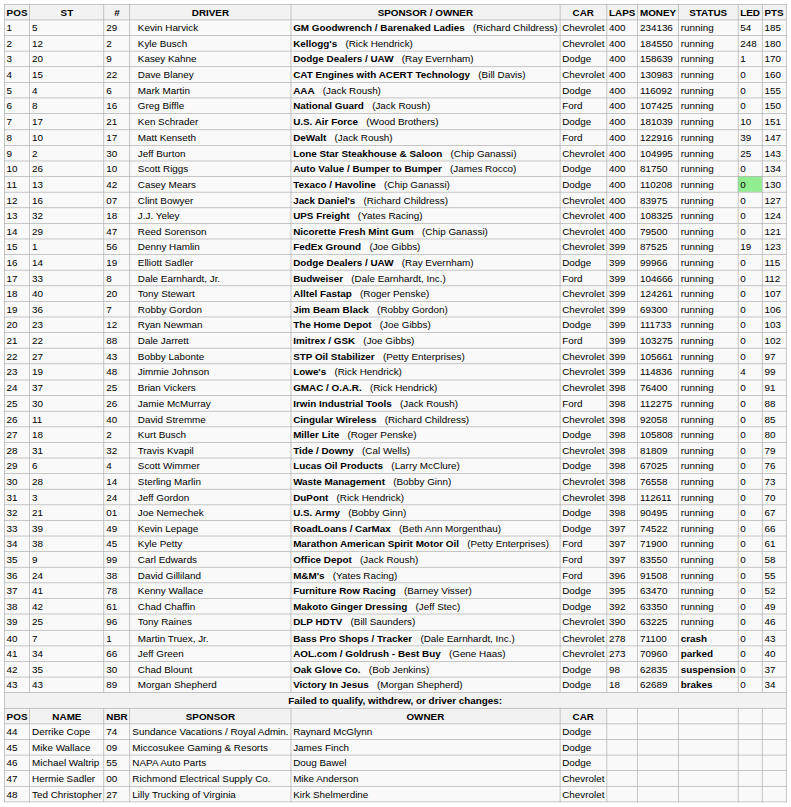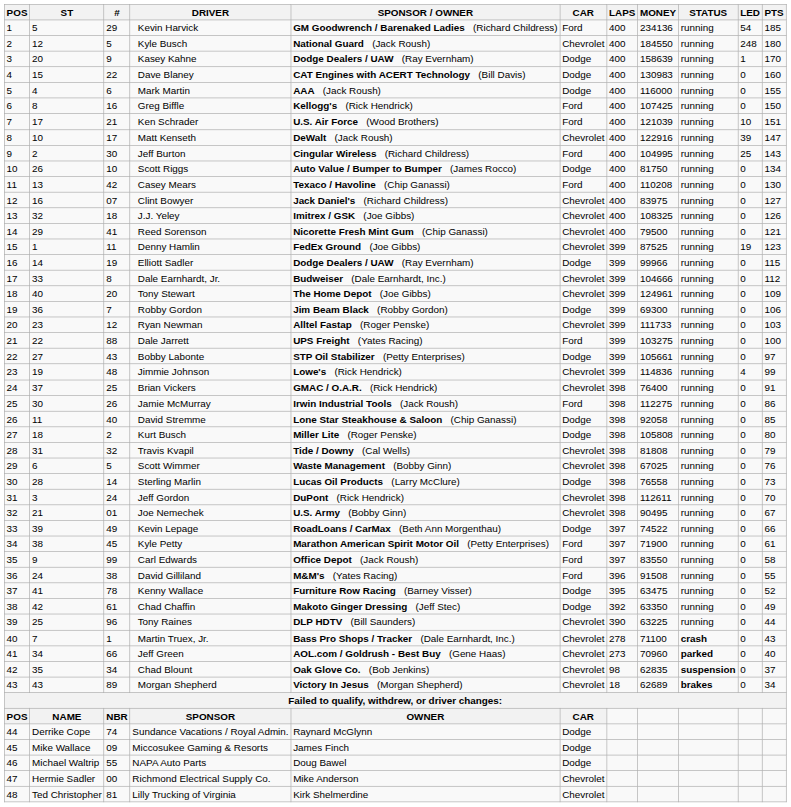 <table class="wikitable" style="font-size:95%">
 <tr>
 <th>POS</th>
 <th>ST</th>
 <th>#</th>
 <th>DRIVER</th>
 <th>SPONSOR / OWNER</th>
 <th>CAR</th>
 <th>LAPS</th>
 <th>MONEY</th>
 <th>STATUS</th>
 <th>LED</th>
 <th>PTS</th>
 </tr>
 <tr>
 <td>1</td>
 <td>5</td>
 <td>29</td>
 <td>  Kevin Harvick</td>
 <td><strong>GM Goodwrench / Barenaked Ladies</strong>   (Richard Childress)</td>
-<td>Chevrolet</td>
+<td>Ford</td>
 <td>400</td>
 <td>234136</td>
 <td>running</td>
 <td>54</td>
 <td>185</td>
 </tr>
 <tr>
 <td>2</td>
 <td>12</td>
-<td>2</td>
+<td>5</td>
 <td>  Kyle Busch</td>
-<td><strong>Kellogg's</strong>   (Rick Hendrick)</td>
+<td><strong>National Guard</strong>   (Jack Roush)</td>
 <td>Chevrolet</td>
 <td>400</td>
 <td>184550</td>
 <td>running</td>
 <td>248</td>
 <td>180</td>
 </tr>
 <tr>
 <td>3</td>
 <td>20</td>
 <td>9</td>
 <td>  Kasey Kahne</td>
 <td><strong>Dodge Dealers / UAW</strong>   (Ray Evernham)</td>
 <td>Dodge</td>
 <td>400</td>
 <td>158639</td>
 <td>running</td>
 <td>1</td>
 <td>170</td>
 </tr>
 <tr>
 <td>4</td>
 <td>15</td>
 <td>22</td>
 <td>  Dave Blaney</td>
 <td><strong>CAT Engines with ACERT Technology</strong>   (Bill Davis)</td>
-<td>Chevrolet</td>
+<td>Dodge</td>
 <td>400</td>
 <td>130983</td>
 <td>running</td>
 <td>0</td>
 <td>160</td>
 </tr>
 <tr>
 <td>5</td>
 <td>4</td>
 <td>6</td>
 <td>  Mark Martin</td>
 <td><strong>AAA</strong>   (Jack Roush)</td>
 <td>Dodge</td>
 <td>400</td>
-<td>116092</td>
+<td>116000</td>
 <td>running</td>
 <td>0</td>
 <td>155</td>
 </tr>
 <tr>
 <td>6</td>
 <td>8</td>
 <td>16</td>
 <td>  Greg Biffle</td>
-<td><strong>National Guard</strong>   (Jack Roush)</td>
+<td><strong>Kellogg's</strong>   (Rick Hendrick)</td>
 <td>Ford</td>
 <td>400</td>
 <td>107425</td>
 <td>running</td>
 <td>0</td>
 <td>150</td>
 </tr>
 <tr>
 <td>7</td>
 <td>17</td>
 <td>21</td>
 <td>  Ken Schrader</td>
 <td><strong>U.S. Air Force</strong>   (Wood Brothers)</td>
-<td>Dodge</td>
+<td>Ford</td>
 <td>400</td>
-<td>181039</td>
+<td>121039</td>
 <td>running</td>
 <td>10</td>
 <td>151</td>
 </tr>
 <tr>
 <td>8</td>
 <td>10</td>
 <td>17</td>
 <td>  Matt Kenseth</td>
 <td><strong>DeWalt</strong>   (Jack Roush)</td>
-<td>Ford</td>
+<td>Chevrolet</td>
 <td>400</td>
 <td>122916</td>
 <td>running</td>
 <td>39</td>
 <td>147</td>
 </tr>
 <tr>
 <td>9</td>
 <td>2</td>
 <td>30</td>
 <td>  Jeff Burton</td>
-<td><strong>Lone Star Steakhouse & Saloon</strong>   (Chip Ganassi)</td>
-<td>Chevrolet</td>
+<td><strong>Cingular Wireless</strong>   (Richard Childress)</td>
+<td>Ford</td>
 <td>400</td>
 <td>104995</td>
 <td>running</td>
 <td>25</td>
 <td>143</td>
 </tr>
 <tr>
 <td>10</td>
 <td>26</td>
 <td>10</td>
 <td>  Scott Riggs</td>
 <td><strong>Auto Value / Bumper to Bumper</strong>   (James Rocco)</td>
 <td>Dodge</td>
 <td>400</td>
 <td>81750</td>
 <td>running</td>
 <td>0</td>
 <td>134</td>
 </tr>
 <tr>
 <td>11</td>
 <td>13</td>
 <td>42</td>
 <td>  Casey Mears</td>
 <td><strong>Texaco / Havoline</strong>   (Chip Ganassi)</td>
-<td>Dodge</td>
+<td>Ford</td>
 <td>400</td>
 <td>110208</td>
 <td>running</td>
-<td style="background: lightgreen;">0</td>
+<td>0</td>
 <td>130</td>
 </tr>
 <tr>
 <td>12</td>
 <td>16</td>
 <td>07</td>
 <td>  Clint Bowyer</td>
 <td><strong>Jack Daniel's</strong>   (Richard Childress)</td>
 <td>Chevrolet</td>
 <td>400</td>
 <td>83975</td>
 <td>running</td>
 <td>0</td>
 <td>127</td>
 </tr>
 <tr>
 <td>13</td>
 <td>32</td>
 <td>18</td>
 <td>  J.J. Yeley</td>
-<td><strong>UPS Freight</strong>   (Yates Racing)</td>
+<td><strong>Imitrex / GSK</strong>   (Joe Gibbs)</td>
 <td>Chevrolet</td>
 <td>400</td>
 <td>108325</td>
 <td>running</td>
 <td>0</td>
-<td>124</td>
+<td>126</td>
 </tr>
 <tr>
 <td>14</td>
 <td>29</td>
-<td>47</td>
+<td>41</td>
 <td>  Reed Sorenson</td>
 <td><strong>Nicorette Fresh Mint Gum</strong>   (Chip Ganassi)</td>
 <td>Chevrolet</td>
 <td>400</td>
 <td>79500</td>
 <td>running</td>
 <td>0</td>
 <td>121</td>
 </tr>
 <tr>
 <td>15</td>
 <td>1</td>
-<td>56</td>
+<td>11</td>
 <td>  Denny Hamlin</td>
 <td><strong>FedEx Ground</strong>   (Joe Gibbs)</td>
 <td>Chevrolet</td>
 <td>399</td>
 <td>87525</td>
 <td>running</td>
 <td>19</td>
 <td>123</td>
 </tr>
 <tr>
 <td>16</td>
 <td>14</td>
 <td>19</td>
 <td>  Elliott Sadler</td>
 <td><strong>Dodge Dealers / UAW</strong>   (Ray Evernham)</td>
 <td>Dodge</td>
 <td>399</td>
 <td>99966</td>
 <td>running</td>
 <td>0</td>
 <td>115</td>
 </tr>
 <tr>
 <td>17</td>
 <td>33</td>
 <td>8</td>
 <td>  Dale Earnhardt, Jr.</td>
 <td><strong>Budweiser</strong>   (Dale Earnhardt, Inc.)</td>
-<td>Ford</td>
+<td>Chevrolet</td>
 <td>399</td>
 <td>104666</td>
 <td>running</td>
 <td>0</td>
 <td>112</td>
 </tr>
 <tr>
 <td>18</td>
 <td>40</td>
 <td>20</td>
 <td>  Tony Stewart</td>
-<td><strong>Alltel Fastap</strong>   (Roger Penske)</td>
+<td><strong>The Home Depot</strong>   (Joe Gibbs)</td>
 <td>Chevrolet</td>
 <td>399</td>
-<td>124261</td>
+<td>124961</td>
 <td>running</td>
 <td>0</td>
-<td>107</td>
+<td>109</td>
 </tr>
 <tr>
 <td>19</td>
 <td>36</td>
 <td>7</td>
 <td>  Robby Gordon</td>
 <td><strong>Jim Beam Black</strong>   (Robby Gordon)</td>
-<td>Chevrolet</td>
+<td>Dodge</td>
 <td>399</td>
 <td>69300</td>
 <td>running</td>
 <td>0</td>
 <td>106</td>
 </tr>
 <tr>
 <td>20</td>
 <td>23</td>
 <td>12</td>
 <td>  Ryan Newman</td>
-<td><strong>The Home Depot</strong>   (Joe Gibbs)</td>
-<td>Dodge</td>
+<td><strong>Alltel Fastap</strong>   (Roger Penske)</td>
+<td>Chevrolet</td>
 <td>399</td>
 <td>111733</td>
 <td>running</td>
 <td>0</td>
 <td>103</td>
 </tr>
 <tr>
 <td>21</td>
 <td>22</td>
 <td>88</td>
 <td>  Dale Jarrett</td>
-<td><strong>Imitrex / GSK</strong>   (Joe Gibbs)</td>
+<td><strong>UPS Freight</strong>   (Yates Racing)</td>
 <td>Ford</td>
 <td>399</td>
 <td>103275</td>
 <td>running</td>
 <td>0</td>
-<td>102</td>
+<td>100</td>
 </tr>
 <tr>
 <td>22</td>
 <td>27</td>
 <td>43</td>
 <td>  Bobby Labonte</td>
 <td><strong>STP Oil Stabilizer</strong>   (Petty Enterprises)</td>
-<td>Chevrolet</td>
+<td>Dodge</td>
 <td>399</td>
 <td>105661</td>
 <td>running</td>
 <td>0</td>
 <td>97</td>
 </tr>
 <tr>
 <td>23</td>
 <td>19</td>
 <td>48</td>
 <td>  Jimmie Johnson</td>
 <td><strong>Lowe's</strong>   (Rick Hendrick)</td>
 <td>Chevrolet</td>
 <td>399</td>
 <td>114836</td>
 <td>running</td>
 <td>4</td>
 <td>99</td>
 </tr>
 <tr>
 <td>24</td>
 <td>37</td>
 <td>25</td>
 <td>  Brian Vickers</td>
 <td><strong>GMAC / O.A.R.</strong>   (Rick Hendrick)</td>
 <td>Chevrolet</td>
 <td>398</td>
 <td>76400</td>
 <td>running</td>
 <td>0</td>
 <td>91</td>
 </tr>
 <tr>
 <td>25</td>
 <td>30</td>
 <td>26</td>
 <td>  Jamie McMurray</td>
 <td><strong>Irwin Industrial Tools</strong>   (Jack Roush)</td>
 <td>Ford</td>
 <td>398</td>
 <td>112275</td>
 <td>running</td>
 <td>0</td>
-<td>88</td>
+<td>86</td>
 </tr>
 <tr>
 <td>26</td>
 <td>11</td>
 <td>40</td>
 <td>  David Stremme</td>
-<td><strong>Cingular Wireless</strong>   (Richard Childress)</td>
-<td>Chevrolet</td>
+<td><strong>Lone Star Steakhouse & Saloon</strong>   (Chip Ganassi)</td>
+<td>Dodge</td>
 <td>398</td>
 <td>92058</td>
 <td>running</td>
 <td>0</td>
 <td>85</td>
 </tr>
 <tr>
 <td>27</td>
 <td>18</td>
 <td>2</td>
 <td>  Kurt Busch</td>
 <td><strong>Miller Lite</strong>   (Roger Penske)</td>
 <td>Dodge</td>
 <td>398</td>
 <td>105808</td>
 <td>running</td>
 <td>0</td>
 <td>80</td>
 </tr>
 <tr>
 <td>28</td>
 <td>31</td>
 <td>32</td>
 <td>  Travis Kvapil</td>
 <td><strong>Tide / Downy</strong>   (Cal Wells)</td>
 <td>Chevrolet</td>
 <td>398</td>
-<td>81809</td>
+<td>81808</td>
 <td>running</td>
 <td>0</td>
 <td>79</td>
 </tr>
 <tr>
 <td>29</td>
 <td>6</td>
-<td>4</td>
+<td>5</td>
 <td>  Scott Wimmer</td>
-<td><strong>Lucas Oil Products</strong>   (Larry McClure)</td>
-<td>Dodge</td>
+<td><strong>Waste Management</strong>   (Bobby Ginn)</td>
+<td>Chevrolet</td>
 <td>398</td>
 <td>67025</td>
 <td>running</td>
 <td>0</td>
 <td>76</td>
 </tr>
 <tr>
 <td>30</td>
 <td>28</td>
 <td>14</td>
 <td>  Sterling Marlin</td>
-<td><strong>Waste Management</strong>   (Bobby Ginn)</td>
-<td>Chevrolet</td>
+<td><strong>Lucas Oil Products</strong>   (Larry McClure)</td>
+<td>Dodge</td>
 <td>398</td>
 <td>76558</td>
 <td>running</td>
 <td>0</td>
 <td>73</td>
 </tr>
 <tr>
 <td>31</td>
 <td>3</td>
 <td>24</td>
 <td>  Jeff Gordon</td>
 <td><strong>DuPont</strong>   (Rick Hendrick)</td>
 <td>Chevrolet</td>
 <td>398</td>
 <td>112611</td>
 <td>running</td>
 <td>0</td>
 <td>70</td>
 </tr>
 <tr>
 <td>32</td>
 <td>21</td>
 <td>01</td>
 <td>  Joe Nemechek</td>
 <td><strong>U.S. Army</strong>   (Bobby Ginn)</td>
-<td>Dodge</td>
+<td>Chevrolet</td>
 <td>398</td>
 <td>90495</td>
 <td>running</td>
 <td>0</td>
 <td>67</td>
 </tr>
 <tr>
 <td>33</td>
 <td>39</td>
 <td>49</td>
 <td>  Kevin Lepage</td>
 <td><strong>RoadLoans / CarMax</strong>   (Beth Ann Morgenthau)</td>
 <td>Dodge</td>
 <td>397</td>
 <td>74522</td>
 <td>running</td>
 <td>0</td>
 <td>66</td>
 </tr>
 <tr>
 <td>34</td>
 <td>38</td>
 <td>45</td>
 <td>  Kyle Petty</td>
 <td><strong>Marathon American Spirit Motor Oil</strong>   (Petty Enterprises)</td>
 <td>Ford</td>
 <td>397</td>
 <td>71900</td>
 <td>running</td>
 <td>0</td>
 <td>61</td>
 </tr>
 <tr>
 <td>35</td>
 <td>9</td>
 <td>99</td>
 <td>  Carl Edwards</td>
 <td><strong>Office Depot</strong>   (Jack Roush)</td>
 <td>Ford</td>
 <td>397</td>
 <td>83550</td>
 <td>running</td>
 <td>0</td>
 <td>58</td>
 </tr>
 <tr>
 <td>36</td>
 <td>24</td>
 <td>38</td>
 <td>  David Gilliland</td>
 <td><strong>M&M's</strong>   (Yates Racing)</td>
 <td>Ford</td>
 <td>396</td>
 <td>91508</td>
 <td>running</td>
 <td>0</td>
 <td>55</td>
 </tr>
 <tr>
 <td>37</td>
 <td>41</td>
 <td>78</td>
 <td>  Kenny Wallace</td>
 <td><strong>Furniture Row Racing</strong>   (Barney Visser)</td>
 <td>Dodge</td>
 <td>395</td>
-<td>63470</td>
+<td>63475</td>
 <td>running</td>
 <td>0</td>
 <td>52</td>
 </tr>
 <tr>
 <td>38</td>
 <td>42</td>
 <td>61</td>
 <td>  Chad Chaffin</td>
 <td><strong>Makoto Ginger Dressing</strong>   (Jeff Stec)</td>
 <td>Dodge</td>
 <td>392</td>
 <td>63350</td>
 <td>running</td>
 <td>0</td>
 <td>49</td>
 </tr>
 <tr>
 <td>39</td>
 <td>25</td>
 <td>96</td>
 <td>  Tony Raines</td>
 <td><strong>DLP HDTV</strong>   (Bill Saunders)</td>
 <td>Chevrolet</td>
 <td>390</td>
 <td>63225</td>
 <td>running</td>
 <td>0</td>
-<td>46</td>
+<td>44</td>
 </tr>
 <tr>
 <td>40</td>
 <td>7</td>
 <td>1</td>
 <td>  Martin Truex, Jr.</td>
 <td><strong>Bass Pro Shops / Tracker</strong>   (Dale Earnhardt, Inc.)</td>
 <td>Chevrolet</td>
 <td>278</td>
 <td>71100</td>
 <td><strong>crash</strong></td>
 <td>0</td>
 <td>43</td>
 </tr>
 <tr>
 <td>41</td>
 <td>34</td>
 <td>66</td>
 <td>  Jeff Green</td>
 <td><strong>AOL.com / Goldrush - Best Buy</strong>   (Gene Haas)</td>
 <td>Chevrolet</td>
 <td>273</td>
 <td>70960</td>
 <td><strong>parked</strong></td>
 <td>0</td>
 <td>40</td>
 </tr>
 <tr>
 <td>42</td>
 <td>35</td>
-<td>30</td>
+<td>34</td>
 <td>  Chad Blount</td>
 <td><strong>Oak Glove Co.</strong>   (Bob Jenkins)</td>
-<td>Dodge</td>
+<td>Chevrolet</td>
 <td>98</td>
 <td>62835</td>
 <td><strong>suspension</strong></td>
 <td>0</td>
 <td>37</td>
 </tr>
 <tr>
 <td>43</td>
 <td>43</td>
 <td>89</td>
 <td>  Morgan Shepherd</td>
 <td><strong>Victory In Jesus</strong>   (Morgan Shepherd)</td>
-<td>Dodge</td>
+<td>Chevrolet</td>
 <td>18</td>
 <td>62689</td>
 <td><strong>brakes</strong></td>
 <td>0</td>
 <td>34</td>
 </tr>
 <tr>
 <th colspan="11">Failed to qualify, withdrew, or driver changes:</th>
 </tr>
 <tr>
 <th>POS</th>
 <th>NAME</th>
 <th>NBR</th>
 <th>SPONSOR</th>
 <th>OWNER</th>
 <th>CAR</th>
 <td></td>
 <td></td>
 <td></td>
 <td></td>
 <td></td>
 </tr>
 <tr>
 <td>44</td>
 <td>Derrike Cope</td>
 <td>74</td>
 <td>Sundance Vacations / Royal Admin.</td>
 <td>Raynard McGlynn</td>
 <td>Dodge</td>
 <td></td>
 <td></td>
 <td></td>
 <td></td>
 <td></td>
 </tr>
 <tr>
 <td>45</td>
 <td>Mike Wallace</td>
 <td>09</td>
 <td>Miccosukee Gaming & Resorts</td>
 <td>James Finch</td>
 <td>Dodge</td>
 <td></td>
 <td></td>
 <td></td>
 <td></td>
 <td></td>
 </tr>
 <tr>
 <td>46</td>
 <td>Michael Waltrip</td>
 <td>55</td>
 <td>NAPA Auto Parts</td>
 <td>Doug Bawel</td>
 <td>Dodge</td>
 <td></td>
 <td></td>
 <td></td>
 <td></td>
 <td></td>
 </tr>
 <tr>
 <td>47</td>
 <td>Hermie Sadler</td>
 <td>00</td>
 <td>Richmond Electrical Supply Co.</td>
 <td>Mike Anderson</td>
 <td>Chevrolet</td>
 <td></td>
 <td></td>
 <td></td>
 <td></td>
 <td></td>
 </tr>
 <tr>
 <td>48</td>
 <td>Ted Christopher</td>
-<td>27</td>
+<td>81</td>
 <td>Lilly Trucking of Virginia</td>
 <td>Kirk Shelmerdine</td>
 <td>Chevrolet</td>
 <td></td>
 <td></td>
 <td></td>
 <td></td>
 <td></td>
 </tr>
 </table>
